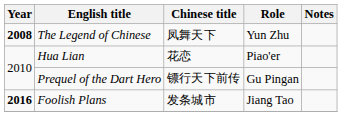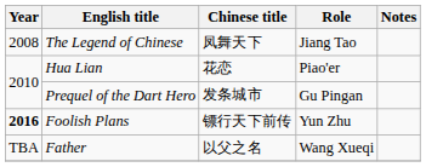 <table class="wikitable">
 <tr>
 <th>Year</th>
 <th>English title</th>
 <th>Chinese title</th>
 <th>Role</th>
 <th>Notes</th>
 </tr>
 <tr>
-<td><strong>2008</strong></td>
+<td>2008</td>
 <td><em>The Legend of Chinese</em></td>
 <td>凤舞天下</td>
-<td>Yun Zhu</td>
+<td>Jiang Tao</td>
 <td></td>
 </tr>
 <tr>
 <td rowspan=2>2010</td>
 <td><em>Hua Lian</em></td>
 <td>花恋</td>
 <td>Piao'er</td>
 <td></td>
 </tr>
 <tr>
 <td><em>Prequel of the Dart Hero</em></td>
-<td>镖行天下前传</td>
+<td>发条城市</td>
 <td>Gu Pingan</td>
 <td></td>
 </tr>
 <tr>
 <td><strong>2016</strong></td>
 <td><em>Foolish Plans</em></td>
-<td>发条城市</td>
-<td>Jiang Tao</td>
+<td>镖行天下前传</td>
+<td>Yun Zhu</td>
+<td></td>
+</tr>
+<tr>
+<td>TBA</td>
+<td><em>Father</em></td>
+<td>以父之名</td>
+<td>Wang Xueqi</td>
 <td></td>
 </tr>
 <tr>
 </tr>
 </table>
